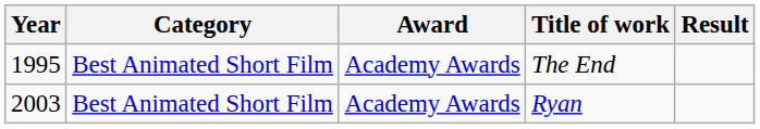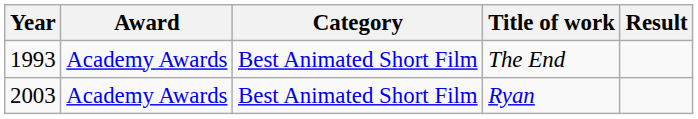 <table class="wikitable sortable">
 <tr>
 <th>Year</th>
+<th>Award</th>
 <th>Category</th>
-<th>Award</th>
 <th>Title of work</th>
 <th>Result</th>
 </tr>
 <tr>
-<td>1995</td>
+<td>1993</td>
+<td><a href='#'>Academy Awards</a></td>
 <td><a href='#'>Best Animated Short Film</a></td>
-<td><a href='#'>Academy Awards</a></td>
 <td><em>The End</em></td>
 <td></td>
 </tr>
 <tr>
 <td>2003</td>
+<td><a href='#'>Academy Awards</a></td>
 <td><a href='#'>Best Animated Short Film</a></td>
-<td><a href='#'>Academy Awards</a></td>
 <td><em><a href='#'>Ryan</a></em></td>
 <td></td>
 </tr>
 </table>
